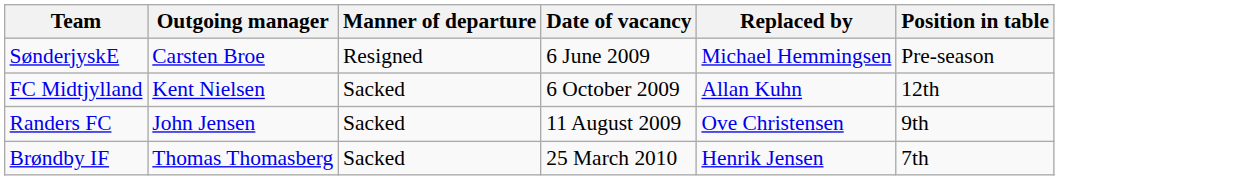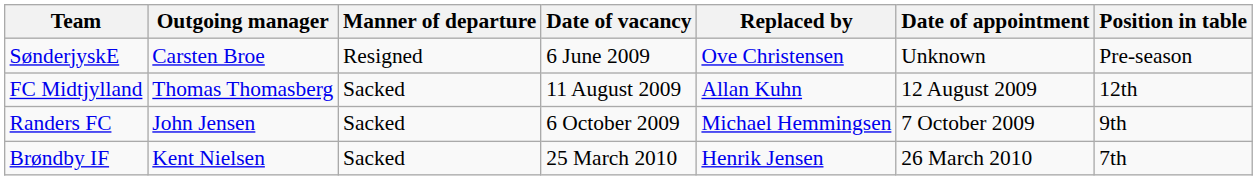 <table class="wikitable">
 <tr>
 <th>Team</th>
 <th>Outgoing manager</th>
 <th>Manner of departure</th>
 <th>Date of vacancy</th>
 <th>Replaced by</th>
+<th>Date of appointment</th>
 <th>Position in table</th>
 </tr>
 <tr>
 <td><a href='#'>SønderjyskE</a></td>
 <td> <a href='#'>Carsten Broe</a></td>
 <td>Resigned</td>
 <td>6 June 2009</td>
-<td> <a href='#'>Michael Hemmingsen</a></td>
+<td> <a href='#'>Ove Christensen</a></td>
+<td>Unknown</td>
 <td>Pre-season</td>
 </tr>
 <tr>
 <td><a href='#'>FC Midtjylland</a></td>
-<td> <a href='#'>Kent Nielsen</a></td>
+<td> <a href='#'>Thomas Thomasberg</a></td>
 <td>Sacked</td>
-<td>6 October 2009</td>
+<td>11 August 2009</td>
 <td> <a href='#'>Allan Kuhn</a></td>
+<td>12 August 2009</td>
 <td>12th</td>
 </tr>
 <tr>
 <td><a href='#'>Randers FC</a></td>
 <td> <a href='#'>John Jensen</a></td>
 <td>Sacked</td>
-<td>11 August 2009</td>
-<td> <a href='#'>Ove Christensen</a></td>
+<td>6 October 2009</td>
+<td> <a href='#'>Michael Hemmingsen</a></td>
+<td>7 October 2009</td>
 <td>9th</td>
 </tr>
 <tr>
 <td><a href='#'>Brøndby IF</a></td>
-<td> <a href='#'>Thomas Thomasberg</a></td>
+<td> <a href='#'>Kent Nielsen</a></td>
 <td>Sacked</td>
 <td>25 March 2010</td>
 <td> <a href='#'>Henrik Jensen</a></td>
+<td>26 March 2010</td>
 <td>7th</td>
 </tr>
 </table>
